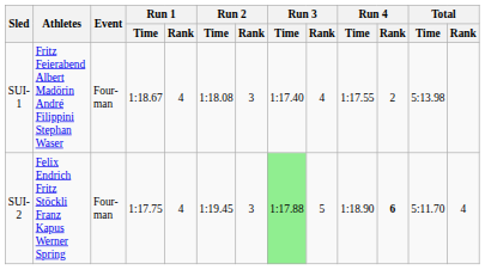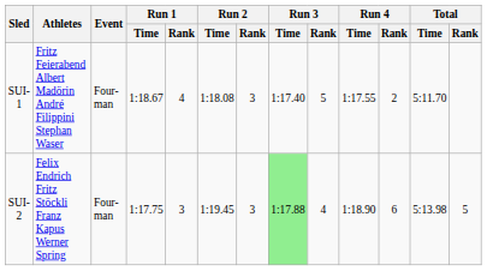 <table class="wikitable" border="1" style="font-size:90%">
 <tr>
 <th rowspan="2">Sled</th>
 <th rowspan="2">Athletes</th>
 <th rowspan="2">Event</th>
 <th colspan="2">Run 1</th>
 <th colspan="2">Run 2</th>
 <th colspan="2">Run 3</th>
 <th colspan="2">Run 4</th>
 <th colspan="2">Total</th>
 </tr>
 <tr>
 <th>Time</th>
 <th>Rank</th>
 <th>Time</th>
 <th>Rank</th>
 <th>Time</th>
 <th>Rank</th>
 <th>Time</th>
 <th>Rank</th>
 <th>Time</th>
 <th>Rank</th>
 </tr>
 <tr>
 <td align="center">SUI-1</td>
 <td><a href='#'>Fritz Feierabend</a><br><a href='#'>Albert Madörin</a><br><a href='#'>André Filippini</a><br><a href='#'>Stephan Waser</a></td>
 <td>Four-man</td>
 <td align="center">1:18.67</td>
 <td align="center">4</td>
 <td align="center">1:18.08</td>
 <td align="center">3</td>
 <td align="center">1:17.40</td>
-<td align="center">4</td>
+<td align="center">5</td>
 <td align="center">1:17.55</td>
 <td align="center">2</td>
-<td align="center">5:13.98</td>
+<td align="center">5:11.70</td>
 <td align="center"></td>
 </tr>
 <tr>
 <td align="center">SUI-2</td>
 <td><a href='#'>Felix Endrich</a><br><a href='#'>Fritz Stöckli</a><br><a href='#'>Franz Kapus</a><br><a href='#'>Werner Spring</a></td>
 <td>Four-man</td>
 <td align="center">1:17.75</td>
-<td align="center">4</td>
+<td align="center">3</td>
 <td align="center">1:19.45</td>
 <td align="center">3</td>
 <td align="center" style="background: lightgreen;">1:17.88</td>
+<td align="center">4</td>
+<td align="center">1:18.90</td>
+<td align="center">6</td>
+<td align="center">5:13.98</td>
 <td align="center">5</td>
-<td align="center">1:18.90</td>
-<td align="center"><strong>6</strong></td>
-<td align="center">5:11.70</td>
-<td align="center">4</td>
 </tr>
 </table>
